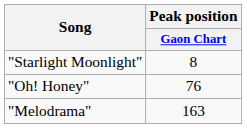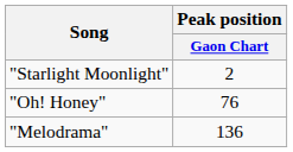 <table class="wikitable sortable" style="text-align:center;">
 <tr>
 <th rowspan="2">Song</th>
 <th colspan="9">Peak position</th>
 </tr>
 <tr style="font-size:smaller;">
 <th><a href='#'>Gaon Chart</a></th>
 </tr>
 <tr>
 <td align="left">"Starlight Moonlight"</td>
-<td>8</td>
+<td>2</td>
 </tr>
 <tr>
 <td align="left">"Oh! Honey"</td>
 <td>76</td>
 </tr>
 <tr>
 <td align="left">"Melodrama"</td>
-<td>163</td>
+<td>136</td>
 </tr>
 </table>
